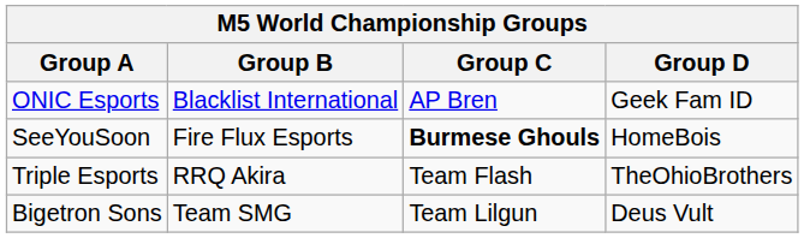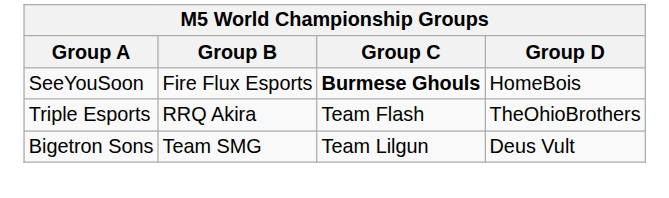 <table class="wikitable" style="margin-left: auto; margin-right: auto;">
 <tr>
 <th colspan="4">M5 World Championship Groups</th>
 </tr>
 <tr>
 <th>Group A</th>
 <th>Group B</th>
 <th>Group C</th>
 <th>Group D</th>
-</tr>
-<tr>
-<td> <a href='#'>ONIC Esports</a></td>
-<td> <a href='#'>Blacklist International</a></td>
-<td> <a href='#'>AP Bren</a></td>
-<td> Geek Fam ID</td>
 </tr>
 <tr>
 <td> SeeYouSoon</td>
 <td> Fire Flux Esports</td>
 <td><strong> Burmese Ghouls</strong></td>
 <td> HomeBois</td>
 </tr>
 <tr>
 <td> Triple Esports</td>
 <td> RRQ Akira</td>
 <td> Team Flash</td>
 <td> TheOhioBrothers</td>
 </tr>
 <tr>
 <td> Bigetron Sons</td>
 <td> Team SMG</td>
 <td> Team Lilgun</td>
 <td> Deus Vult</td>
 </tr>
 </table>
